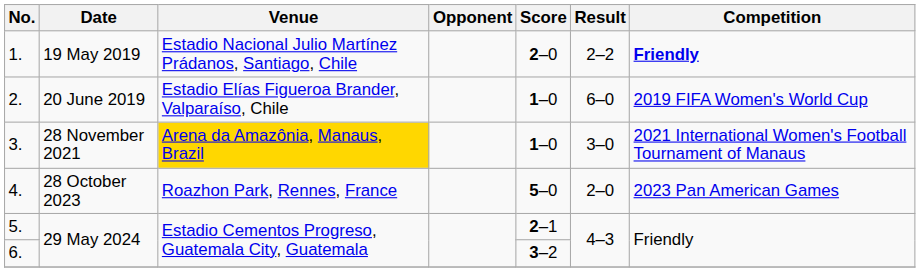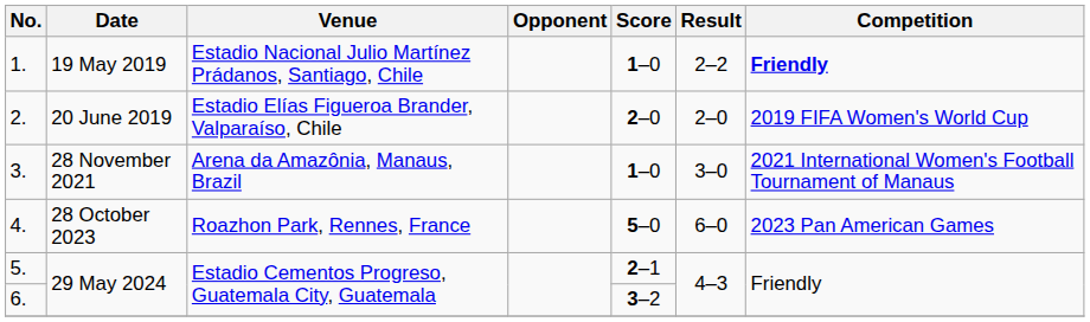 <table class="wikitable">
 <tr>
 <th>No.</th>
 <th>Date</th>
 <th>Venue</th>
 <th>Opponent</th>
 <th>Score</th>
 <th>Result</th>
 <th>Competition</th>
 </tr>
 <tr>
 <td>1.</td>
 <td>19 May 2019</td>
 <td><a href='#'>Estadio Nacional Julio Martínez Prádanos</a>, <a href='#'>Santiago</a>, <a href='#'>Chile</a></td>
 <td></td>
-<td align=center><strong>2</strong>–0</td>
+<td align=center><strong>1</strong>–0</td>
 <td align=center>2–2</td>
 <td><strong><a href='#'>Friendly</a></strong></td>
 </tr>
 <tr>
 <td>2.</td>
 <td>20 June 2019</td>
 <td><a href='#'>Estadio Elías Figueroa Brander</a>, <a href='#'>Valparaíso</a>, Chile</td>
 <td></td>
-<td align=center><strong>1</strong>–0</td>
-<td align=center>6–0</td>
+<td align=center><strong>2</strong>–0</td>
+<td align=center>2–0</td>
 <td><a href='#'>2019 FIFA Women's World Cup</a></td>
 </tr>
 <tr>
 <td>3.</td>
 <td>28 November 2021</td>
-<td style="background: gold;"><a href='#'>Arena da Amazônia</a>, <a href='#'>Manaus</a>, <a href='#'>Brazil</a></td>
+<td><a href='#'>Arena da Amazônia</a>, <a href='#'>Manaus</a>, <a href='#'>Brazil</a></td>
 <td></td>
 <td align=center><strong>1</strong>–0</td>
 <td align=center>3–0</td>
 <td><a href='#'>2021 International Women's Football Tournament of Manaus</a></td>
 </tr>
 <tr>
 <td>4.</td>
 <td>28 October 2023</td>
 <td><a href='#'>Roazhon Park</a>, <a href='#'>Rennes</a>, <a href='#'>France</a></td>
 <td></td>
 <td align=center><strong>5</strong>–0</td>
-<td align=center>2–0</td>
+<td align=center>6–0</td>
 <td><a href='#'>2023 Pan American Games</a></td>
 </tr>
 <tr>
 <td>5.</td>
 <td rowspan=2>29 May 2024</td>
 <td rowspan=2><a href='#'>Estadio Cementos Progreso</a>, <a href='#'>Guatemala City</a>, <a href='#'>Guatemala</a></td>
 <td rowspan=2></td>
 <td align=center><strong>2</strong>–1</td>
 <td rowspan=2 align=center>4–3</td>
 <td rowspan=2>Friendly</td>
 </tr>
 <tr>
 <td>6.</td>
 <td align=center><strong>3</strong>–2</td>
 </tr>
 <tr>
 </tr>
 </table>
